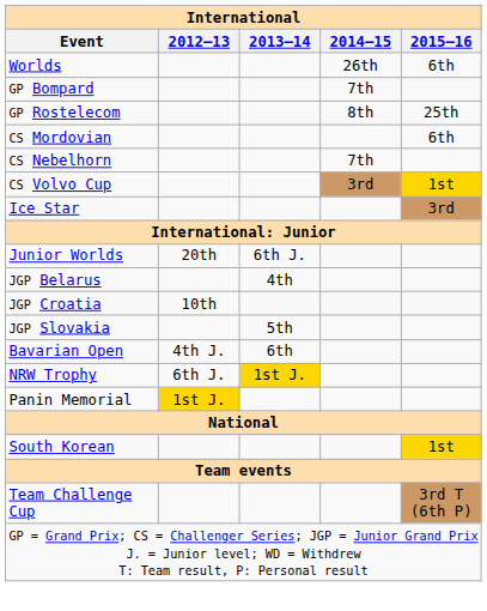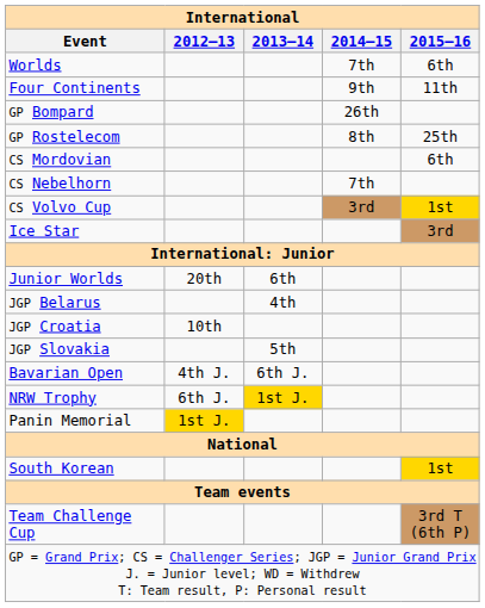 <table class="wikitable" style="text-align:center">
 <tr>
 <th style="background-color: #ffdead; " colspan=5 align=center><strong>International</strong></th>
 </tr>
 <tr>
 <th>Event</th>
 <th><a href='#'>2012–13</a></th>
 <th><a href='#'>2013–14</a></th>
 <th><a href='#'>2014–15</a></th>
 <th><a href='#'>2015–16</a></th>
 </tr>
 <tr>
 <td align=left><a href='#'>Worlds</a></td>
 <td></td>
 <td></td>
-<td>26th</td>
+<td>7th</td>
 <td>6th</td>
+</tr>
+<tr>
+<td align=left><a href='#'>Four Continents</a></td>
+<td></td>
+<td></td>
+<td>9th</td>
+<td>11th</td>
 </tr>
 <tr>
 <td align=left><small>GP</small> <a href='#'>Bompard</a></td>
 <td></td>
 <td></td>
-<td>7th</td>
+<td>26th</td>
 <td></td>
 </tr>
 <tr>
 <td align=left><small>GP</small> <a href='#'>Rostelecom</a></td>
 <td></td>
 <td></td>
 <td>8th</td>
 <td>25th</td>
 </tr>
 <tr>
 <td align=left><small>CS</small> <a href='#'>Mordovian</a></td>
 <td></td>
 <td></td>
 <td></td>
 <td>6th</td>
 </tr>
 <tr>
 <td align=left><small>CS</small> <a href='#'>Nebelhorn</a></td>
 <td></td>
 <td></td>
 <td>7th</td>
 <td></td>
 </tr>
 <tr>
 <td align=left><small>CS</small> <a href='#'>Volvo Cup</a></td>
 <td></td>
 <td></td>
 <td bgcolor=cc9966>3rd</td>
 <td bgcolor=gold>1st</td>
 </tr>
 <tr>
 <td align=left><a href='#'>Ice Star</a></td>
 <td></td>
 <td></td>
 <td></td>
 <td bgcolor=cc9966>3rd</td>
 </tr>
 <tr>
 <th style="background-color: #ffdead; " colspan=5 align=center><strong>International: Junior</strong></th>
 </tr>
 <tr>
 <td align=left><a href='#'>Junior Worlds</a></td>
 <td>20th</td>
-<td>6th J.</td>
+<td>6th</td>
 <td></td>
 <td></td>
 </tr>
 <tr>
 <td align=left><small>JGP</small> <a href='#'>Belarus</a></td>
 <td></td>
 <td>4th</td>
 <td></td>
 <td></td>
 </tr>
 <tr>
 <td align=left><small>JGP</small> <a href='#'>Croatia</a></td>
 <td>10th</td>
 <td></td>
 <td></td>
 <td></td>
 </tr>
 <tr>
 <td align=left><small>JGP</small> <a href='#'>Slovakia</a></td>
 <td></td>
 <td>5th</td>
 <td></td>
 <td></td>
 </tr>
 <tr>
 <td align=left><a href='#'>Bavarian Open</a></td>
 <td>4th J.</td>
-<td>6th</td>
+<td>6th J.</td>
 <td></td>
 <td></td>
 </tr>
 <tr>
 <td align=left><a href='#'>NRW Trophy</a></td>
 <td>6th J.</td>
 <td bgcolor=gold>1st J.</td>
 <td></td>
 <td></td>
 </tr>
 <tr>
 <td align=left>Panin Memorial</td>
 <td bgcolor=gold>1st J.</td>
 <td></td>
 <td></td>
 <td></td>
 </tr>
 <tr>
 <th style="background-color: #ffdead; " colspan=5 align=center><strong>National</strong></th>
 </tr>
 <tr>
 <td align=left><a href='#'>South Korean</a></td>
 <td></td>
 <td></td>
 <td></td>
 <td bgcolor=gold>1st</td>
 </tr>
 <tr>
 <th style="background-color: #ffdead; " colspan=5 align=center>Team events</th>
 </tr>
 <tr>
 <td align=left><a href='#'>Team Challenge<br>Cup</a></td>
 <td></td>
 <td></td>
 <td></td>
 <td bgcolor=cc9966>3rd T <br> (6th P)</td>
 </tr>
 <tr>
 <td colspan=5 align=center><small> GP = <a href='#'>Grand Prix</a>; CS = <a href='#'>Challenger Series</a>; JGP = <a href='#'>Junior Grand Prix</a> <br> J. = Junior level; WD = Withdrew <br> T: Team result, P: Personal result </small></td>
 </tr>
 </table>
